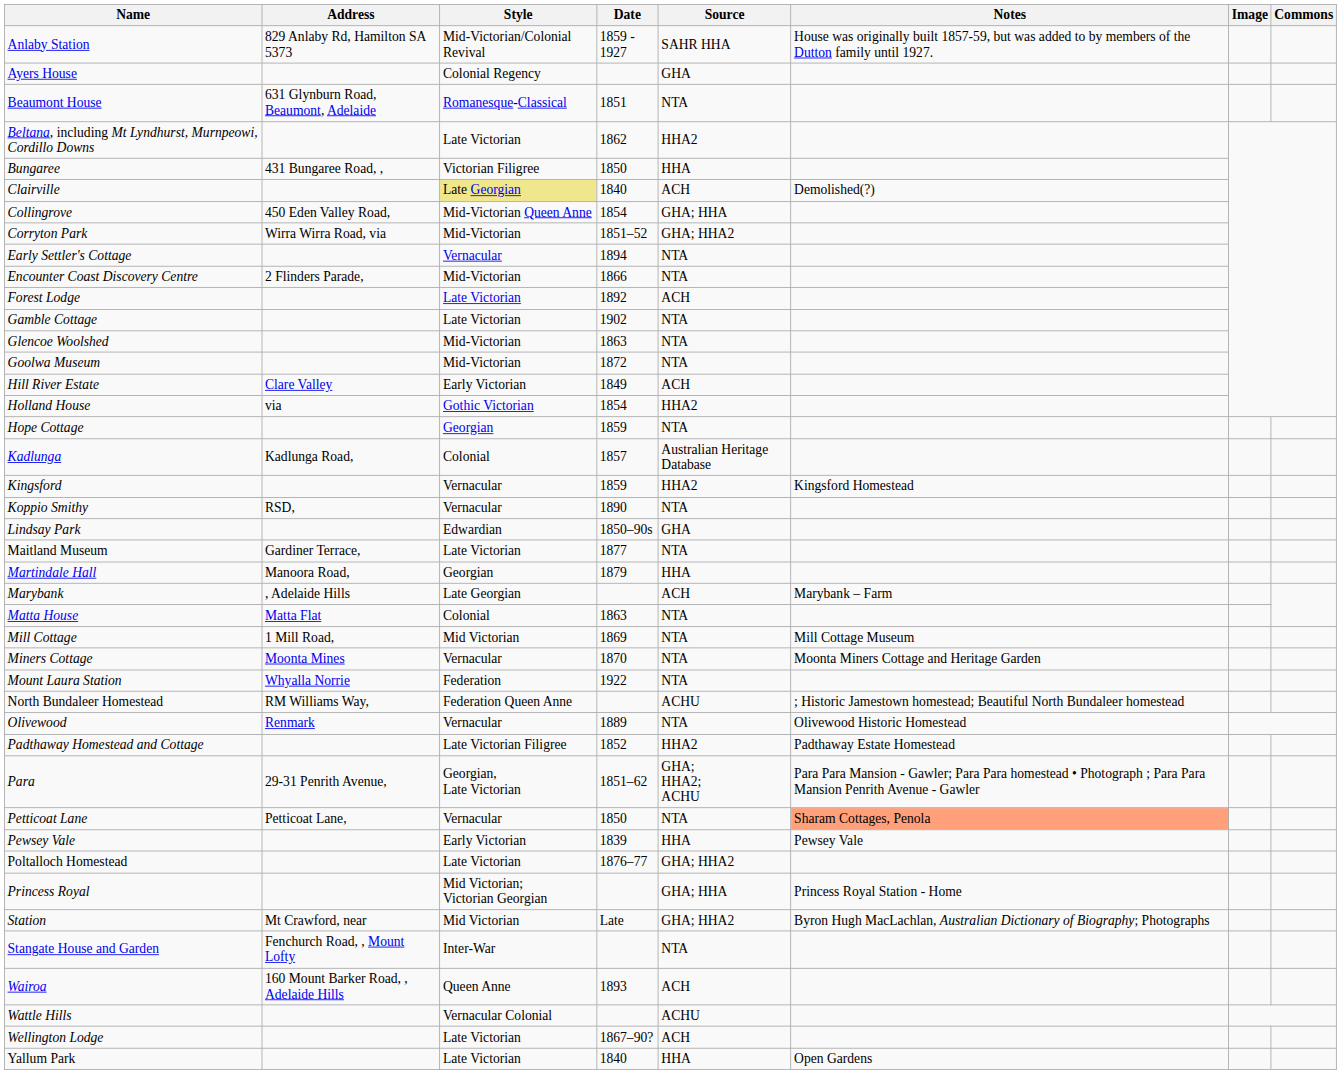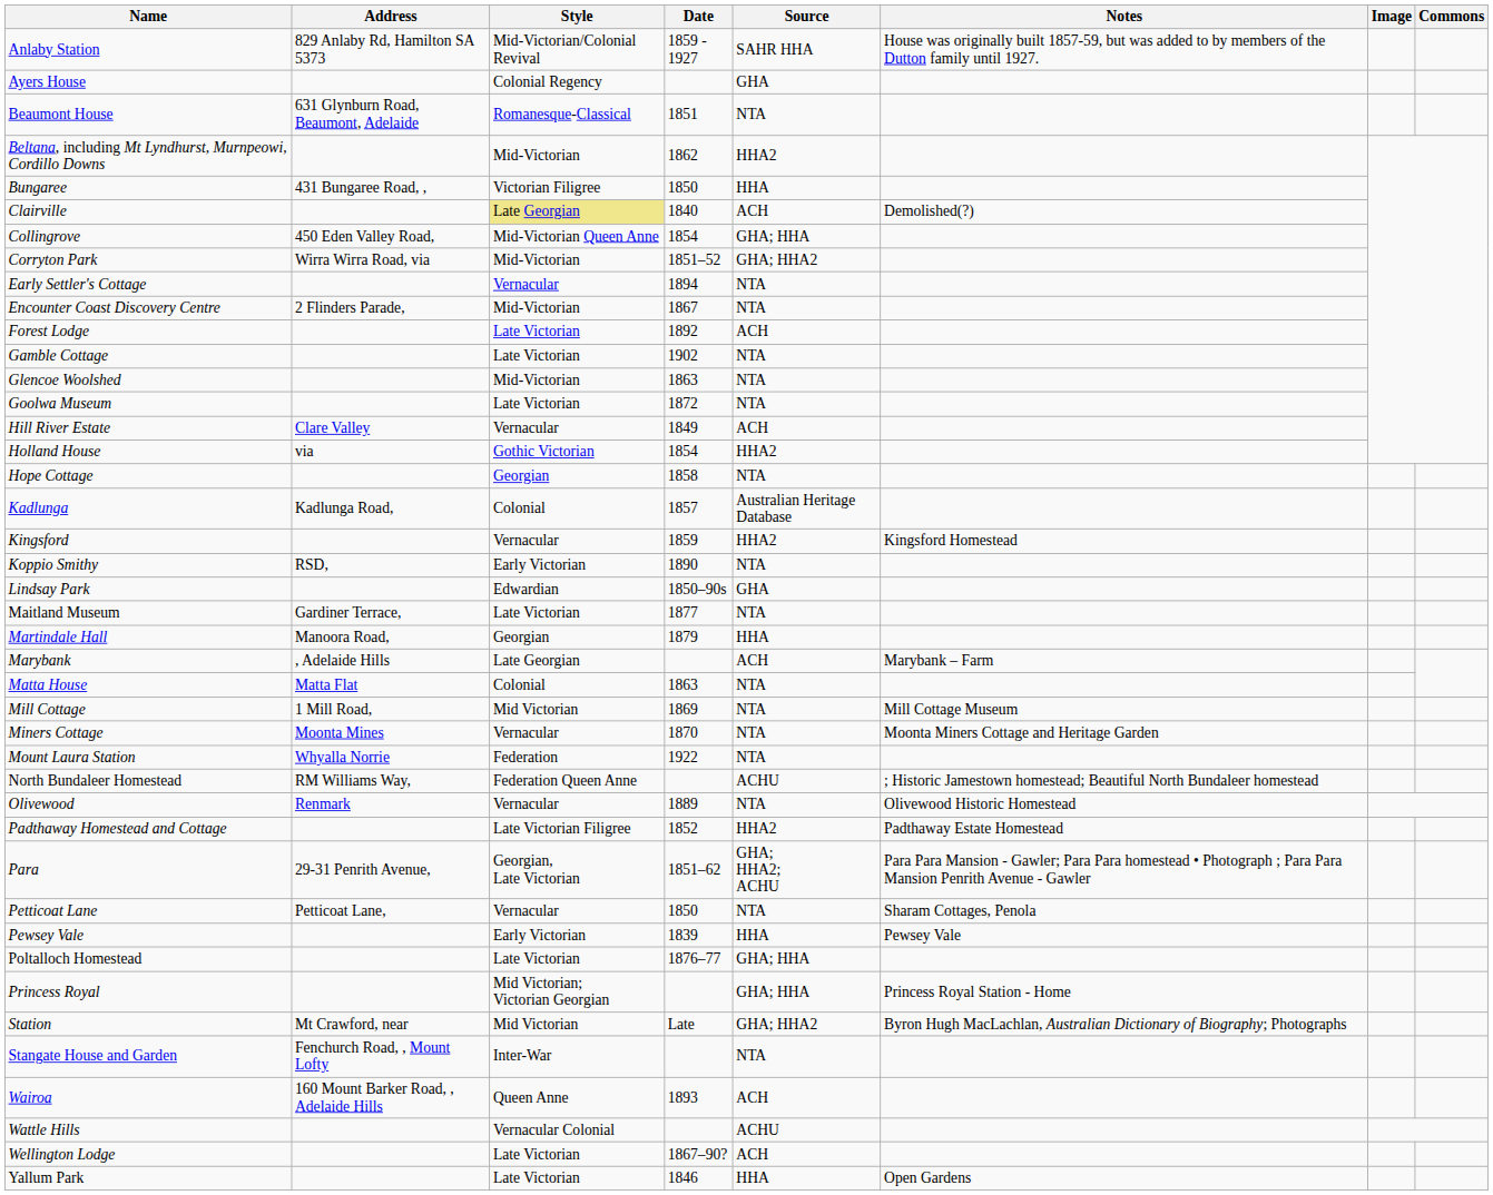 <table class="wikitable sortable">
 <tr>
 <th>Name</th>
 <th>Address</th>
 <th>Style</th>
 <th>Date</th>
 <th>Source</th>
 <th>Notes</th>
 <th>Image</th>
 <th>Commons</th>
 </tr>
 <tr>
 <td><a href='#'>Anlaby Station</a></td>
 <td>829 Anlaby Rd, Hamilton SA 5373</td>
 <td>Mid-Victorian/Colonial Revival</td>
 <td>1859 - 1927</td>
 <td>SAHR HHA</td>
 <td>House was originally built 1857-59, but was added to by members of the <a href='#'>Dutton</a> family until 1927.</td>
 <td></td>
 <td></td>
 </tr>
 <tr>
 <td><a href='#'>Ayers House</a></td>
 <td></td>
 <td>Colonial Regency</td>
 <td></td>
 <td>GHA</td>
 <td></td>
 <td></td>
 <td></td>
 </tr>
 <tr>
 <td><a href='#'>Beaumont House</a></td>
 <td>631 Glynburn Road, <a href='#'>Beaumont</a>, <a href='#'>Adelaide</a></td>
 <td><a href='#'>Romanesque</a>-<a href='#'>Classical</a></td>
 <td>1851</td>
 <td>NTA</td>
 <td></td>
 <td></td>
 <td></td>
 </tr>
 <tr>
 <td><em><a href='#'>Beltana</a></em>, including <em>Mt Lyndhurst, Murnpeowi, Cordillo Downs</em></td>
 <td></td>
-<td>Late Victorian</td>
+<td>Mid-Victorian</td>
 <td>1862</td>
 <td>HHA2</td>
 <td></td>
 </tr>
 <tr>
 <td><em>Bungaree</em></td>
 <td>431 Bungaree Road, , </td>
 <td>Victorian Filigree</td>
 <td>1850</td>
 <td>HHA</td>
 <td></td>
 </tr>
 <tr>
 <td><em>Clairville</em></td>
 <td></td>
 <td style="background: khaki;">Late <a href='#'>Georgian</a></td>
 <td>1840</td>
 <td>ACH</td>
 <td>Demolished(?)</td>
 </tr>
 <tr>
 <td><em>Collingrove</em></td>
 <td>450 Eden Valley Road, </td>
 <td>Mid-Victorian <a href='#'>Queen Anne</a></td>
 <td>1854</td>
 <td>GHA; HHA</td>
 <td></td>
 </tr>
 <tr>
 <td><em>Corryton Park</em></td>
 <td>Wirra Wirra Road,  via </td>
 <td>Mid-Victorian</td>
 <td>1851–52</td>
 <td>GHA; HHA2</td>
 <td></td>
 </tr>
 <tr>
 <td><em>Early Settler's Cottage</em></td>
 <td></td>
 <td><a href='#'>Vernacular</a></td>
 <td>1894</td>
 <td>NTA</td>
 <td></td>
 </tr>
 <tr>
 <td><em>Encounter Coast Discovery Centre</em></td>
 <td>2 Flinders Parade, </td>
 <td>Mid-Victorian</td>
-<td>1866</td>
+<td>1867</td>
 <td>NTA</td>
 <td></td>
 </tr>
 <tr>
 <td><em>Forest Lodge</em></td>
 <td></td>
 <td><a href='#'>Late Victorian</a></td>
 <td>1892</td>
 <td>ACH</td>
 <td></td>
 </tr>
 <tr>
 <td><em>Gamble Cottage</em></td>
 <td></td>
 <td>Late Victorian</td>
 <td>1902</td>
 <td>NTA</td>
 <td></td>
 </tr>
 <tr>
 <td><em>Glencoe Woolshed</em></td>
 <td></td>
 <td>Mid-Victorian</td>
 <td>1863</td>
 <td>NTA</td>
 <td></td>
 </tr>
 <tr>
 <td><em>Goolwa Museum</em></td>
 <td></td>
-<td>Mid-Victorian</td>
+<td>Late Victorian</td>
 <td>1872</td>
 <td>NTA</td>
 <td></td>
 </tr>
 <tr>
 <td><em>Hill River Estate</em></td>
 <td><a href='#'>Clare Valley</a></td>
-<td>Early Victorian</td>
+<td>Vernacular</td>
 <td>1849</td>
 <td>ACH</td>
 <td></td>
 </tr>
 <tr>
 <td><em>Holland House</em></td>
 <td>via </td>
 <td><a href='#'>Gothic Victorian</a></td>
 <td>1854</td>
 <td>HHA2</td>
 <td></td>
 </tr>
 <tr>
 <td><em>Hope Cottage</em></td>
 <td></td>
 <td><a href='#'>Georgian</a></td>
-<td>1859</td>
+<td>1858</td>
 <td>NTA</td>
 <td></td>
 <td></td>
 <td></td>
 </tr>
 <tr>
 <td><em><a href='#'>Kadlunga</a></em></td>
 <td>Kadlunga Road, </td>
 <td>Colonial</td>
 <td>1857</td>
 <td>Australian Heritage Database</td>
 <td></td>
 <td></td>
 <td></td>
 </tr>
 <tr>
 <td><em>Kingsford</em></td>
 <td></td>
 <td>Vernacular</td>
 <td>1859</td>
 <td>HHA2</td>
 <td> Kingsford Homestead</td>
 <td></td>
 <td></td>
 </tr>
 <tr>
 <td><em>Koppio Smithy</em></td>
 <td>RSD, </td>
-<td>Vernacular</td>
+<td>Early Victorian</td>
 <td>1890</td>
 <td>NTA</td>
 <td></td>
 <td></td>
 <td></td>
 </tr>
 <tr>
 <td><em>Lindsay Park</em></td>
 <td></td>
 <td>Edwardian</td>
 <td>1850–90s</td>
 <td>GHA</td>
 <td></td>
 <td></td>
 <td></td>
 </tr>
 <tr>
 <td>Maitland Museum</td>
 <td>Gardiner Terrace, </td>
 <td>Late Victorian</td>
 <td>1877</td>
 <td>NTA</td>
 <td></td>
 <td></td>
 <td></td>
 </tr>
 <tr>
 <td><em><a href='#'>Martindale Hall</a></em></td>
 <td>Manoora Road, </td>
 <td>Georgian</td>
 <td>1879</td>
 <td>HHA</td>
 <td></td>
 <td></td>
 <td></td>
 </tr>
 <tr>
 <td><em>Marybank</em></td>
 <td>, Adelaide Hills</td>
 <td>Late Georgian</td>
 <td></td>
 <td>ACH</td>
 <td>Marybank – Farm</td>
 <td></td>
 </tr>
 <tr>
 <td><em><a href='#'>Matta House</a></em></td>
 <td><a href='#'>Matta Flat</a></td>
 <td>Colonial</td>
 <td>1863</td>
 <td>NTA</td>
 <td></td>
 <td></td>
 </tr>
 <tr>
 <td><em>Mill Cottage</em></td>
 <td>1 Mill Road, </td>
 <td>Mid Victorian</td>
 <td>1869</td>
 <td>NTA</td>
 <td>Mill Cottage Museum</td>
 <td></td>
 <td></td>
 </tr>
 <tr>
 <td><em>Miners Cottage</em></td>
 <td><a href='#'>Moonta Mines</a></td>
 <td>Vernacular</td>
 <td>1870</td>
 <td>NTA</td>
 <td>Moonta Miners Cottage and Heritage Garden</td>
 <td></td>
 <td></td>
 </tr>
 <tr>
 <td><em>Mount Laura Station</em></td>
 <td><a href='#'>Whyalla Norrie</a></td>
 <td>Federation</td>
 <td>1922</td>
 <td>NTA</td>
 <td></td>
 <td></td>
 <td></td>
 </tr>
 <tr>
 <td>North Bundaleer Homestead</td>
 <td>RM Williams Way, </td>
 <td>Federation Queen Anne</td>
 <td></td>
 <td>ACHU</td>
 <td>; Historic Jamestown homestead; Beautiful North Bundaleer homestead</td>
 <td></td>
 <td></td>
 </tr>
 <tr>
 <td><em>Olivewood</em></td>
 <td><a href='#'>Renmark</a></td>
 <td>Vernacular</td>
 <td>1889</td>
 <td>NTA</td>
 <td>Olivewood Historic Homestead</td>
 </tr>
 <tr>
 <td><em>Padthaway Homestead and Cottage</em></td>
 <td></td>
 <td>Late Victorian Filigree</td>
 <td>1852</td>
 <td>HHA2</td>
 <td> Padthaway Estate Homestead</td>
 <td></td>
 <td></td>
 </tr>
 <tr>
 <td><em>Para</em></td>
 <td>29-31 Penrith Avenue, </td>
 <td>Georgian,<br>Late Victorian</td>
 <td>1851–62</td>
 <td>GHA;<br>HHA2;<br>ACHU</td>
 <td>Para Para Mansion - Gawler; Para Para homestead • Photograph ; Para Para Mansion Penrith Avenue - Gawler</td>
 <td></td>
 <td></td>
 </tr>
 <tr>
 <td><em>Petticoat Lane</em></td>
 <td>Petticoat Lane, </td>
 <td>Vernacular</td>
 <td>1850</td>
 <td>NTA</td>
-<td style="background: lightsalmon;">Sharam Cottages, Penola</td>
+<td>Sharam Cottages, Penola</td>
 <td></td>
 <td></td>
 </tr>
 <tr>
 <td><em>Pewsey Vale</em></td>
 <td></td>
 <td>Early Victorian</td>
 <td>1839</td>
 <td>HHA</td>
 <td>Pewsey Vale</td>
 <td></td>
 <td></td>
 </tr>
 <tr>
 <td>Poltalloch Homestead</td>
 <td></td>
 <td>Late Victorian</td>
 <td>1876–77</td>
-<td>GHA; HHA2</td>
+<td>GHA; HHA</td>
 <td></td>
 <td></td>
 <td></td>
 </tr>
 <tr>
 <td><em>Princess Royal</em></td>
 <td></td>
 <td>Mid Victorian;<br>Victorian Georgian</td>
 <td></td>
 <td>GHA; HHA</td>
 <td>Princess Royal Station - Home</td>
 <td></td>
 <td></td>
 </tr>
 <tr>
 <td><em>Station</em></td>
 <td>Mt Crawford, near </td>
 <td>Mid Victorian</td>
 <td>Late </td>
 <td>GHA; HHA2</td>
 <td>Byron Hugh MacLachlan, <em>Australian Dictionary of Biography</em>; Photographs</td>
 <td></td>
 <td></td>
 </tr>
 <tr>
 <td><a href='#'>Stangate House and Garden</a></td>
 <td>Fenchurch Road, , <a href='#'>Mount Lofty</a></td>
 <td>Inter-War</td>
 <td></td>
 <td>NTA</td>
 <td></td>
 <td></td>
 </tr>
 <tr>
 <td><em><a href='#'>Wairoa</a></em></td>
 <td>160 Mount Barker Road, , <a href='#'>Adelaide Hills</a></td>
 <td>Queen Anne</td>
 <td>1893</td>
 <td>ACH</td>
 <td></td>
 <td></td>
 <td></td>
 </tr>
 <tr>
 <td><em>Wattle Hills</em></td>
 <td></td>
 <td>Vernacular Colonial</td>
 <td></td>
 <td>ACHU</td>
 <td></td>
 </tr>
 <tr>
 <td><em>Wellington Lodge</em></td>
 <td></td>
 <td>Late Victorian</td>
 <td>1867–90?</td>
 <td>ACH</td>
 <td></td>
 <td></td>
 <td></td>
 </tr>
 <tr>
 <td>Yallum Park</td>
 <td></td>
 <td>Late Victorian</td>
-<td>1840</td>
+<td>1846</td>
 <td>HHA</td>
 <td Yallum Park - Penola; Yallum Park, Penola>Open Gardens</td>
 <td></td>
 <td></td>
 </tr>
 </table>
